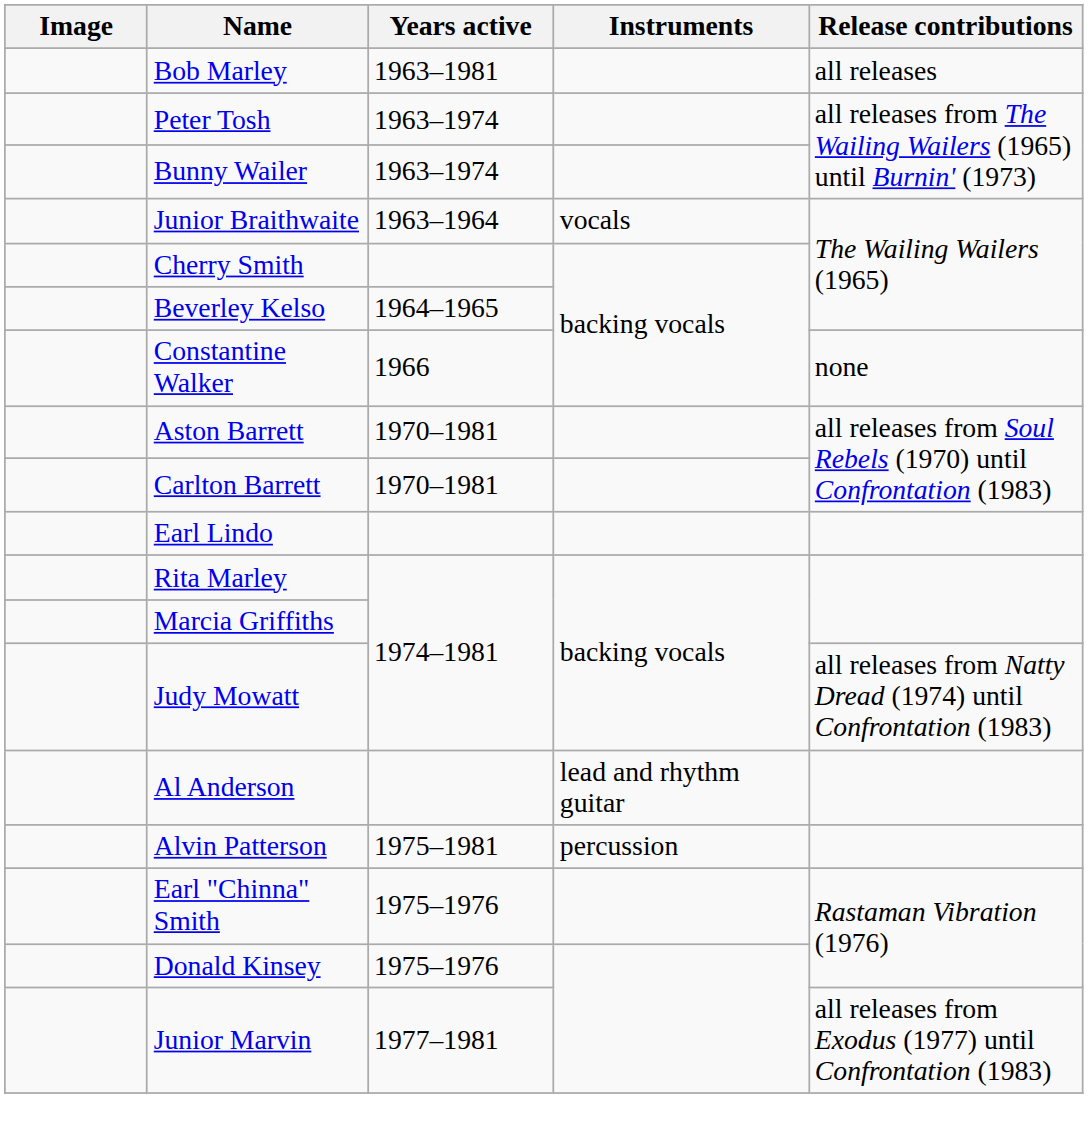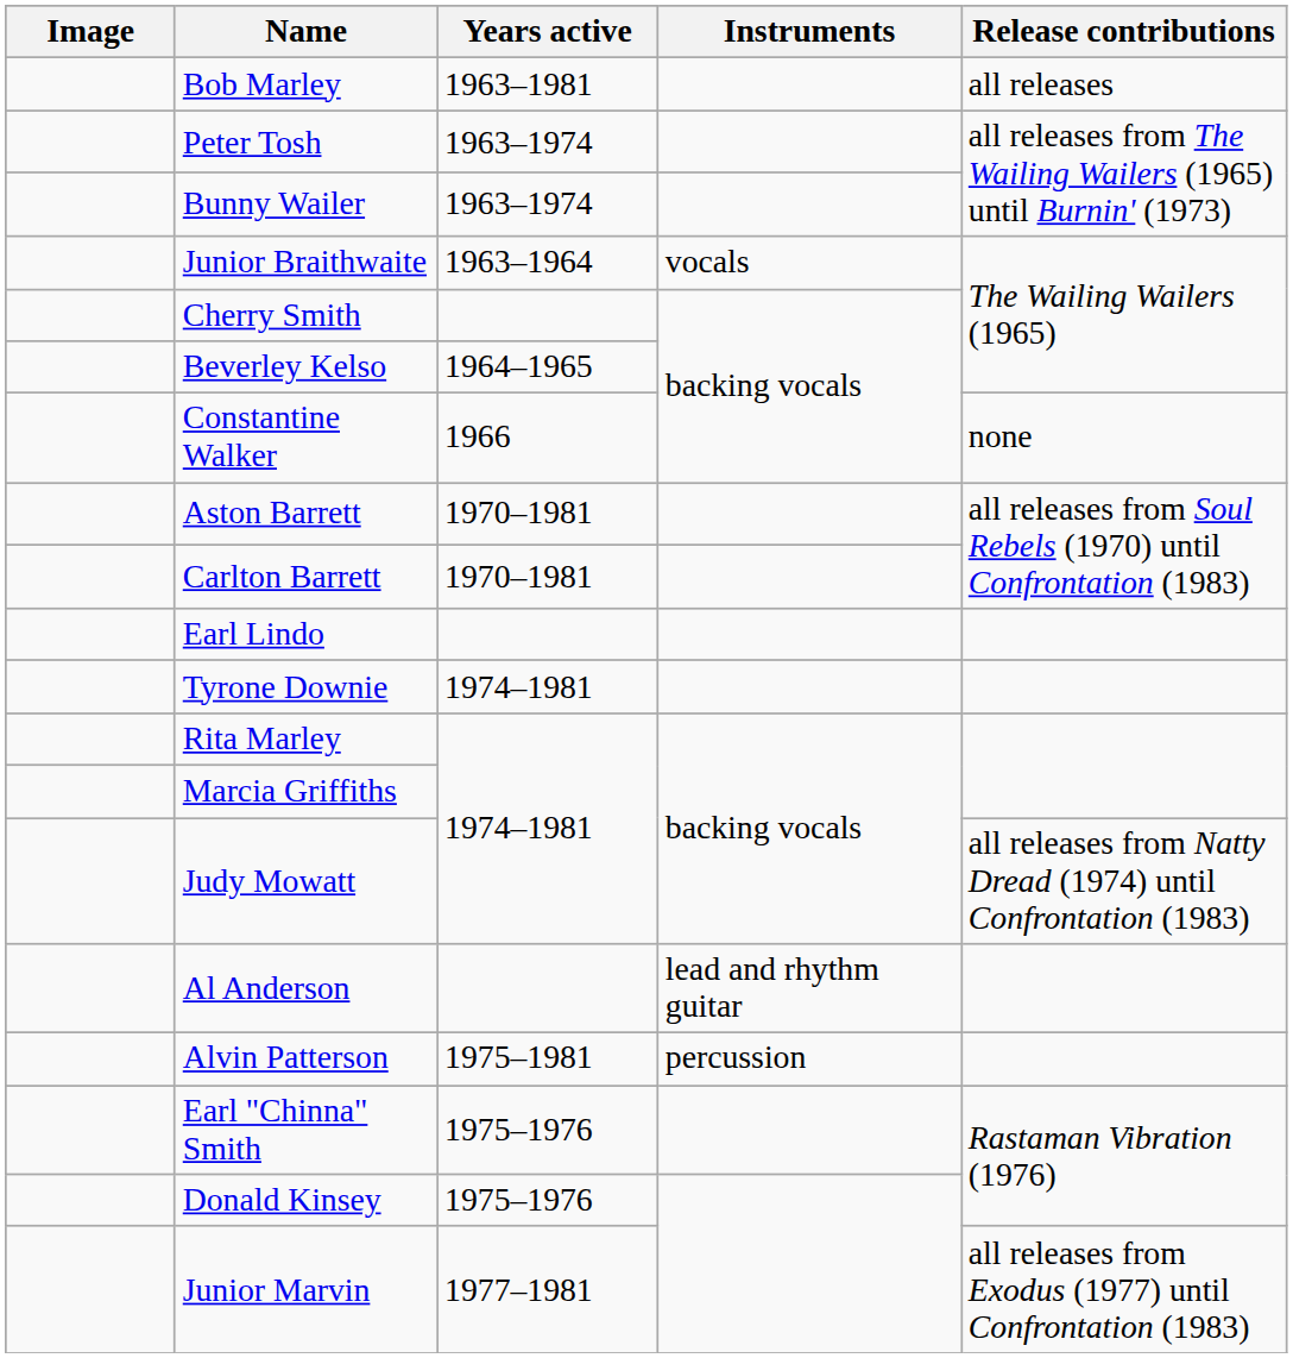 <table class="wikitable" width="100%" border="3">
 <tr>
 <th width="75">Image</th>
 <th width="120">Name</th>
 <th width="100">Years active</th>
 <th width="140">Instruments</th>
 <th>Release contributions</th>
 </tr>
 <tr>
 <td></td>
 <td><a href='#'>Bob Marley</a></td>
 <td>1963–1981 </td>
 <td></td>
 <td>all releases</td>
 </tr>
 <tr>
 <td></td>
 <td><a href='#'>Peter Tosh</a></td>
 <td>1963–1974 </td>
 <td></td>
 <td rowspan="2">all releases from <em><a href='#'>The Wailing Wailers</a></em> (1965) until <em><a href='#'>Burnin'</a></em> (1973)</td>
 </tr>
 <tr>
 <td></td>
 <td><a href='#'>Bunny Wailer</a></td>
 <td>1963–1974 </td>
 <td></td>
 </tr>
 <tr>
 <td></td>
 <td><a href='#'>Junior Braithwaite</a></td>
 <td>1963–1964 </td>
 <td>vocals</td>
 <td rowspan="3"><em>The Wailing Wailers</em> (1965)</td>
 </tr>
 <tr>
 <td></td>
 <td><a href='#'>Cherry Smith</a></td>
 <td></td>
 <td rowspan="3">backing vocals</td>
 </tr>
 <tr>
 <td></td>
 <td><a href='#'>Beverley Kelso</a></td>
 <td>1964–1965</td>
 </tr>
 <tr>
 <td></td>
 <td><a href='#'>Constantine Walker</a></td>
 <td>1966</td>
 <td>none</td>
 </tr>
 <tr>
 <td></td>
 <td><a href='#'>Aston Barrett</a></td>
 <td>1970–1981 </td>
 <td></td>
 <td rowspan="2">all releases from <em><a href='#'>Soul Rebels</a></em> (1970) until <em><a href='#'>Confrontation</a></em> (1983)</td>
 </tr>
 <tr>
 <td></td>
 <td><a href='#'>Carlton Barrett</a></td>
 <td>1970–1981 </td>
 <td></td>
 </tr>
 <tr>
 <td></td>
 <td><a href='#'>Earl Lindo</a></td>
 <td></td>
 <td></td>
 <td></td>
 </tr>
 <tr>
 <td></td>
+<td><a href='#'>Tyrone Downie</a></td>
+<td>1974–1981 </td>
+<td></td>
+<td></td>
+</tr>
+<tr>
+<td></td>
 <td><a href='#'>Rita Marley</a></td>
 <td rowspan="3">1974–1981</td>
 <td rowspan="3">backing vocals</td>
 <td rowspan="2"></td>
 </tr>
 <tr>
 <td></td>
 <td><a href='#'>Marcia Griffiths</a></td>
 </tr>
 <tr>
 <td></td>
 <td><a href='#'>Judy Mowatt</a></td>
 <td>all releases from <em>Natty Dread</em> (1974) until <em>Confrontation</em> (1983)</td>
 </tr>
 <tr>
 <td></td>
 <td><a href='#'>Al Anderson</a></td>
 <td></td>
 <td>lead and rhythm guitar</td>
 <td></td>
 </tr>
 <tr>
 <td></td>
 <td><a href='#'>Alvin Patterson</a></td>
 <td>1975–1981 </td>
 <td>percussion</td>
 <td></td>
 </tr>
 <tr>
 <td></td>
 <td><a href='#'>Earl "Chinna" Smith</a></td>
 <td>1975–1976</td>
 <td></td>
 <td rowspan="2"><em>Rastaman Vibration</em> (1976)</td>
 </tr>
 <tr>
 <td></td>
 <td><a href='#'>Donald Kinsey</a></td>
 <td>1975–1976 </td>
 <td rowspan="2"></td>
 </tr>
 <tr>
 <td></td>
 <td><a href='#'>Junior Marvin</a></td>
 <td>1977–1981</td>
 <td>all releases from <em>Exodus</em> (1977) until <em>Confrontation</em> (1983)</td>
 </tr>
 </table>
